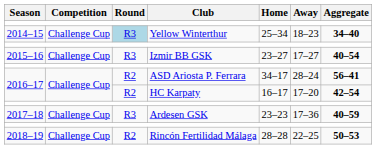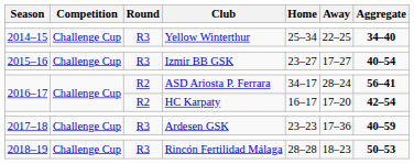 <table class="wikitable">
 <tr>
 <th>Season</th>
 <th>Competition</th>
 <th>Round</th>
 <th>Club</th>
 <th>Home</th>
 <th>Away</th>
 <th>Aggregate</th>
 </tr>
 <tr>
 <td colspan="7" bgcolor=white></td>
 </tr>
 <tr>
 <td><a href='#'>2014–15</a></td>
 <td><a href='#'>Challenge Cup</a></td>
-<td style="background: lightblue; text-align:center;"><a href='#'>R3</a></td>
+<td style="text-align:center;"><a href='#'>R3</a></td>
 <td> <a href='#'>Yellow Winterthur</a></td>
 <td style="text-align:center;">25–34</td>
-<td style="text-align:center;">18–23</td>
+<td style="text-align:center;">22–25</td>
 <td style="text-align:center;"><strong>34–40</strong></td>
 </tr>
 <tr>
 <td colspan="7" bgcolor=white></td>
 </tr>
 <tr>
 <td><a href='#'>2015–16</a></td>
 <td><a href='#'>Challenge Cup</a></td>
 <td style="text-align:center;"><a href='#'>R3</a></td>
 <td> <a href='#'>Izmir BB GSK</a></td>
 <td style="text-align:center;">23–27</td>
 <td style="text-align:center;">17–27</td>
 <td style="text-align:center;"><strong>40–54</strong></td>
 </tr>
 <tr>
 <td colspan="7" bgcolor=white></td>
 </tr>
 <tr>
 <td rowspan="2"><a href='#'>2016–17</a></td>
 <td rowspan="2"><a href='#'>Challenge Cup</a></td>
 <td style="text-align:center;"><a href='#'>R2</a></td>
 <td> <a href='#'>ASD Ariosta P. Ferrara</a></td>
 <td style="text-align:center;">34–17</td>
 <td style="text-align:center;">28–24</td>
 <td style="text-align:center;"><strong>56–41</strong></td>
 </tr>
 <tr>
 <td style="text-align:center;"><a href='#'>R2</a></td>
 <td> <a href='#'>HC Karpaty</a></td>
 <td style="text-align:center;">16–17</td>
 <td style="text-align:center;">17–20</td>
 <td style="text-align:center;"><strong>42–54</strong></td>
 </tr>
 <tr>
 <td colspan="7" bgcolor=white></td>
 </tr>
 <tr>
 <td><a href='#'>2017–18</a></td>
 <td><a href='#'>Challenge Cup</a></td>
 <td style="text-align:center;"><a href='#'>R3</a></td>
 <td> <a href='#'>Ardesen GSK</a></td>
 <td style="text-align:center;">23–23</td>
 <td style="text-align:center;">17–36</td>
 <td style="text-align:center;"><strong>40–59</strong></td>
 </tr>
 <tr>
 <td colspan="7" bgcolor=white></td>
 </tr>
 <tr>
 <td><a href='#'>2018–19</a></td>
 <td><a href='#'>Challenge Cup</a></td>
-<td style="text-align:center;"><a href='#'>R2</a></td>
+<td style="text-align:center;"><a href='#'>R3</a></td>
 <td> <a href='#'>Rincón Fertilidad Málaga</a></td>
 <td style="text-align:center;">28–28</td>
-<td style="text-align:center;">22–25</td>
+<td style="text-align:center;">18–23</td>
 <td style="text-align:center;"><strong>50–53</strong></td>
 </tr>
 </table>
